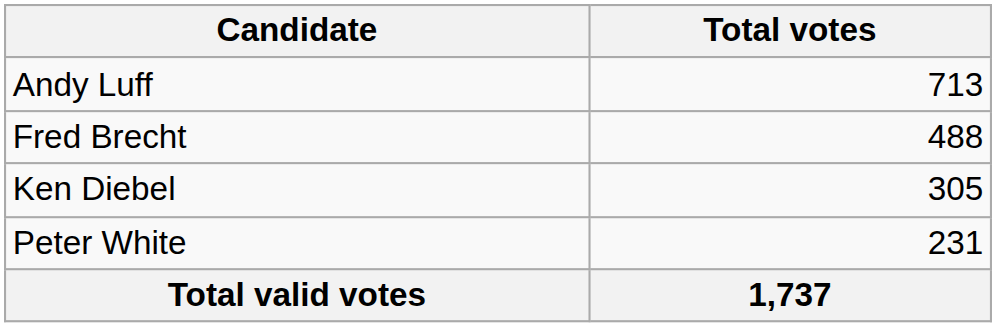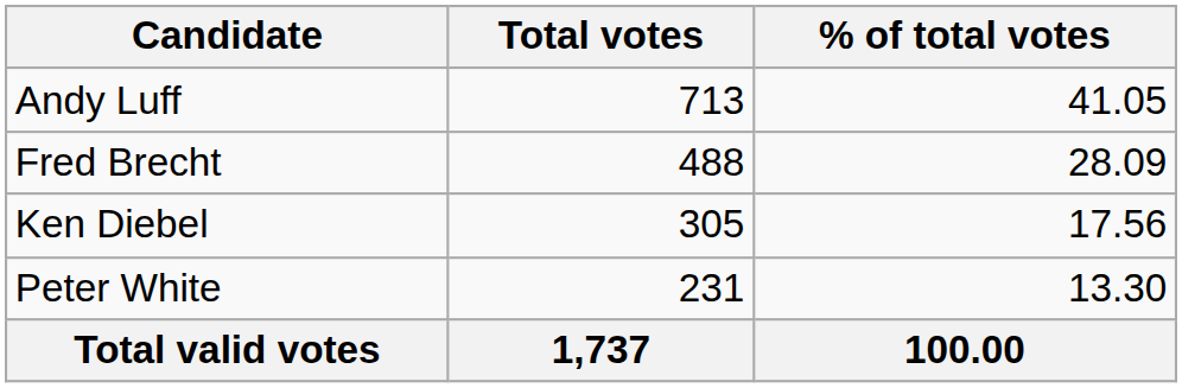 <table style="width:475px;" class="wikitable">
 <tr bgcolor="#EEEEEE">
 <th align="left">Candidate</th>
 <th align="right">Total votes</th>
+<th align="right">% of total votes</th>
 </tr>
 <tr>
 <td align="left">Andy Luff</td>
 <td align="right">713</td>
+<td align="right">41.05</td>
 </tr>
 <tr>
 <td align="left">Fred Brecht</td>
 <td align="right">488</td>
+<td align="right">28.09</td>
 </tr>
 <tr>
 <td align="left">Ken Diebel</td>
 <td align="right">305</td>
+<td align="right">17.56</td>
 </tr>
 <tr>
 <td align="left">Peter White</td>
 <td align="right">231</td>
+<td align="right">13.30</td>
 </tr>
 <tr bgcolor="#EEEEEE">
 <th align="left">Total valid votes</th>
 <th align="right"><strong>1,737</strong></th>
+<th align="right"><strong>100.00</strong></th>
 </tr>
 </table>
